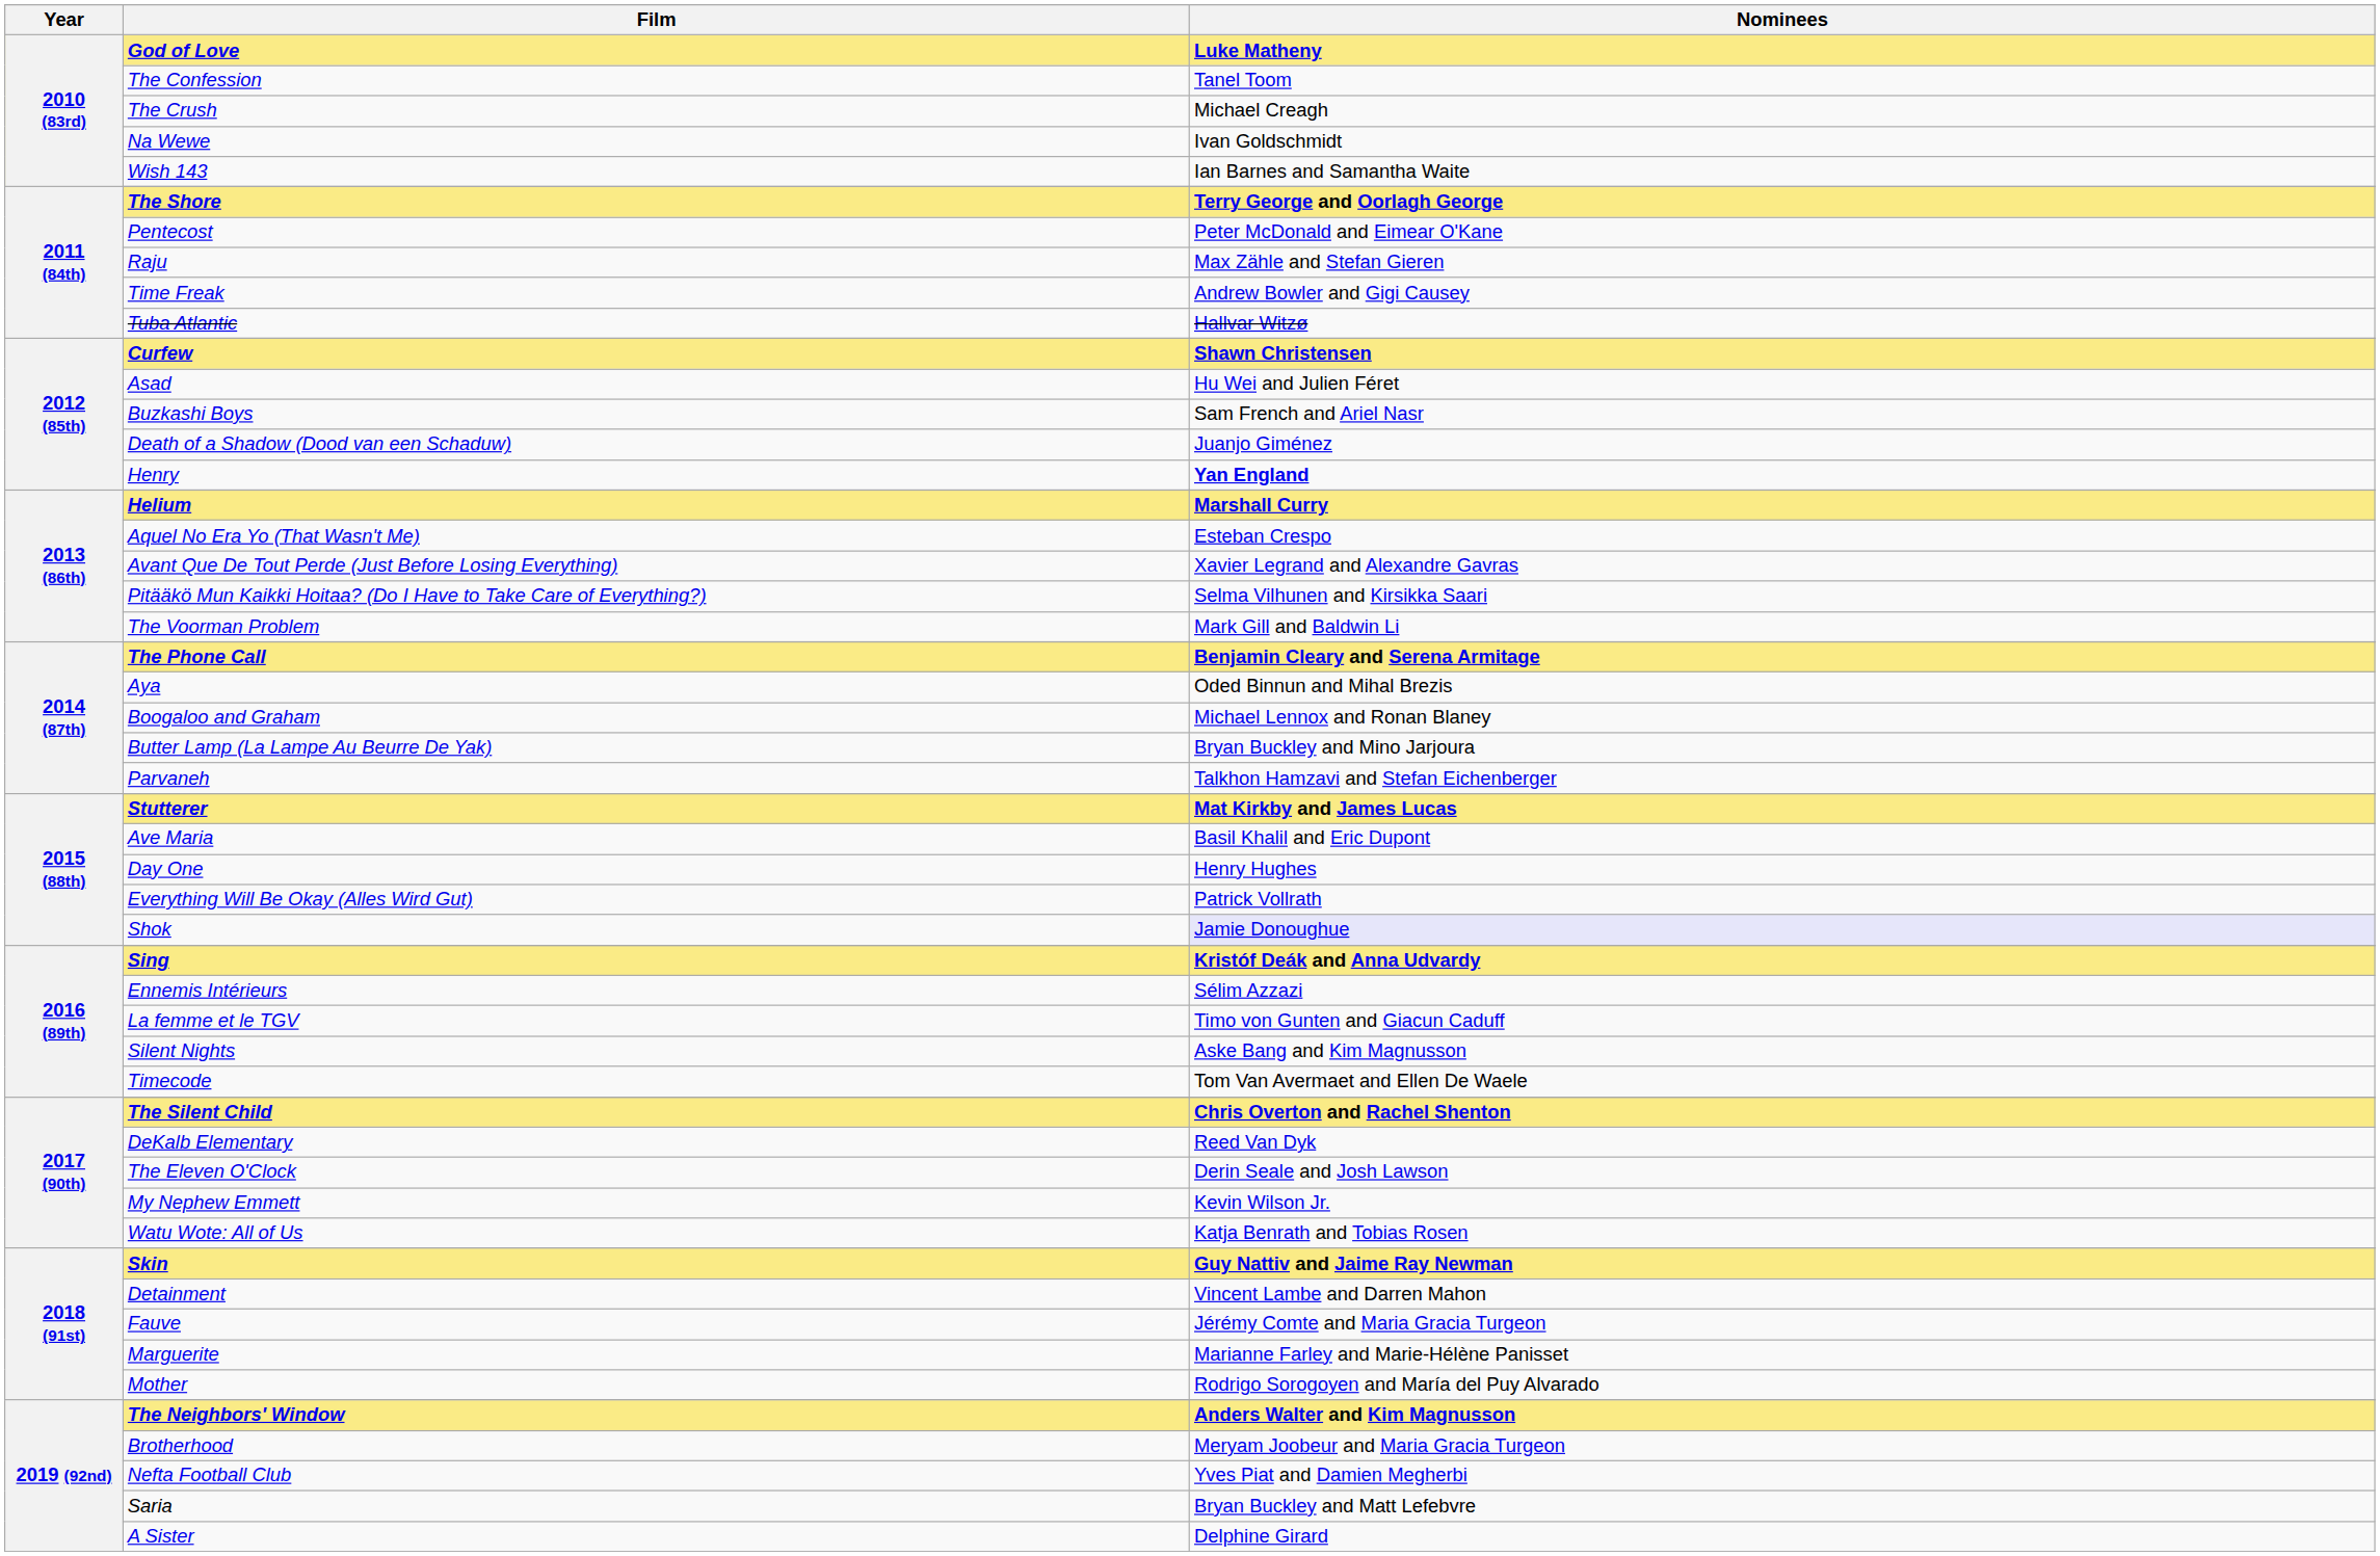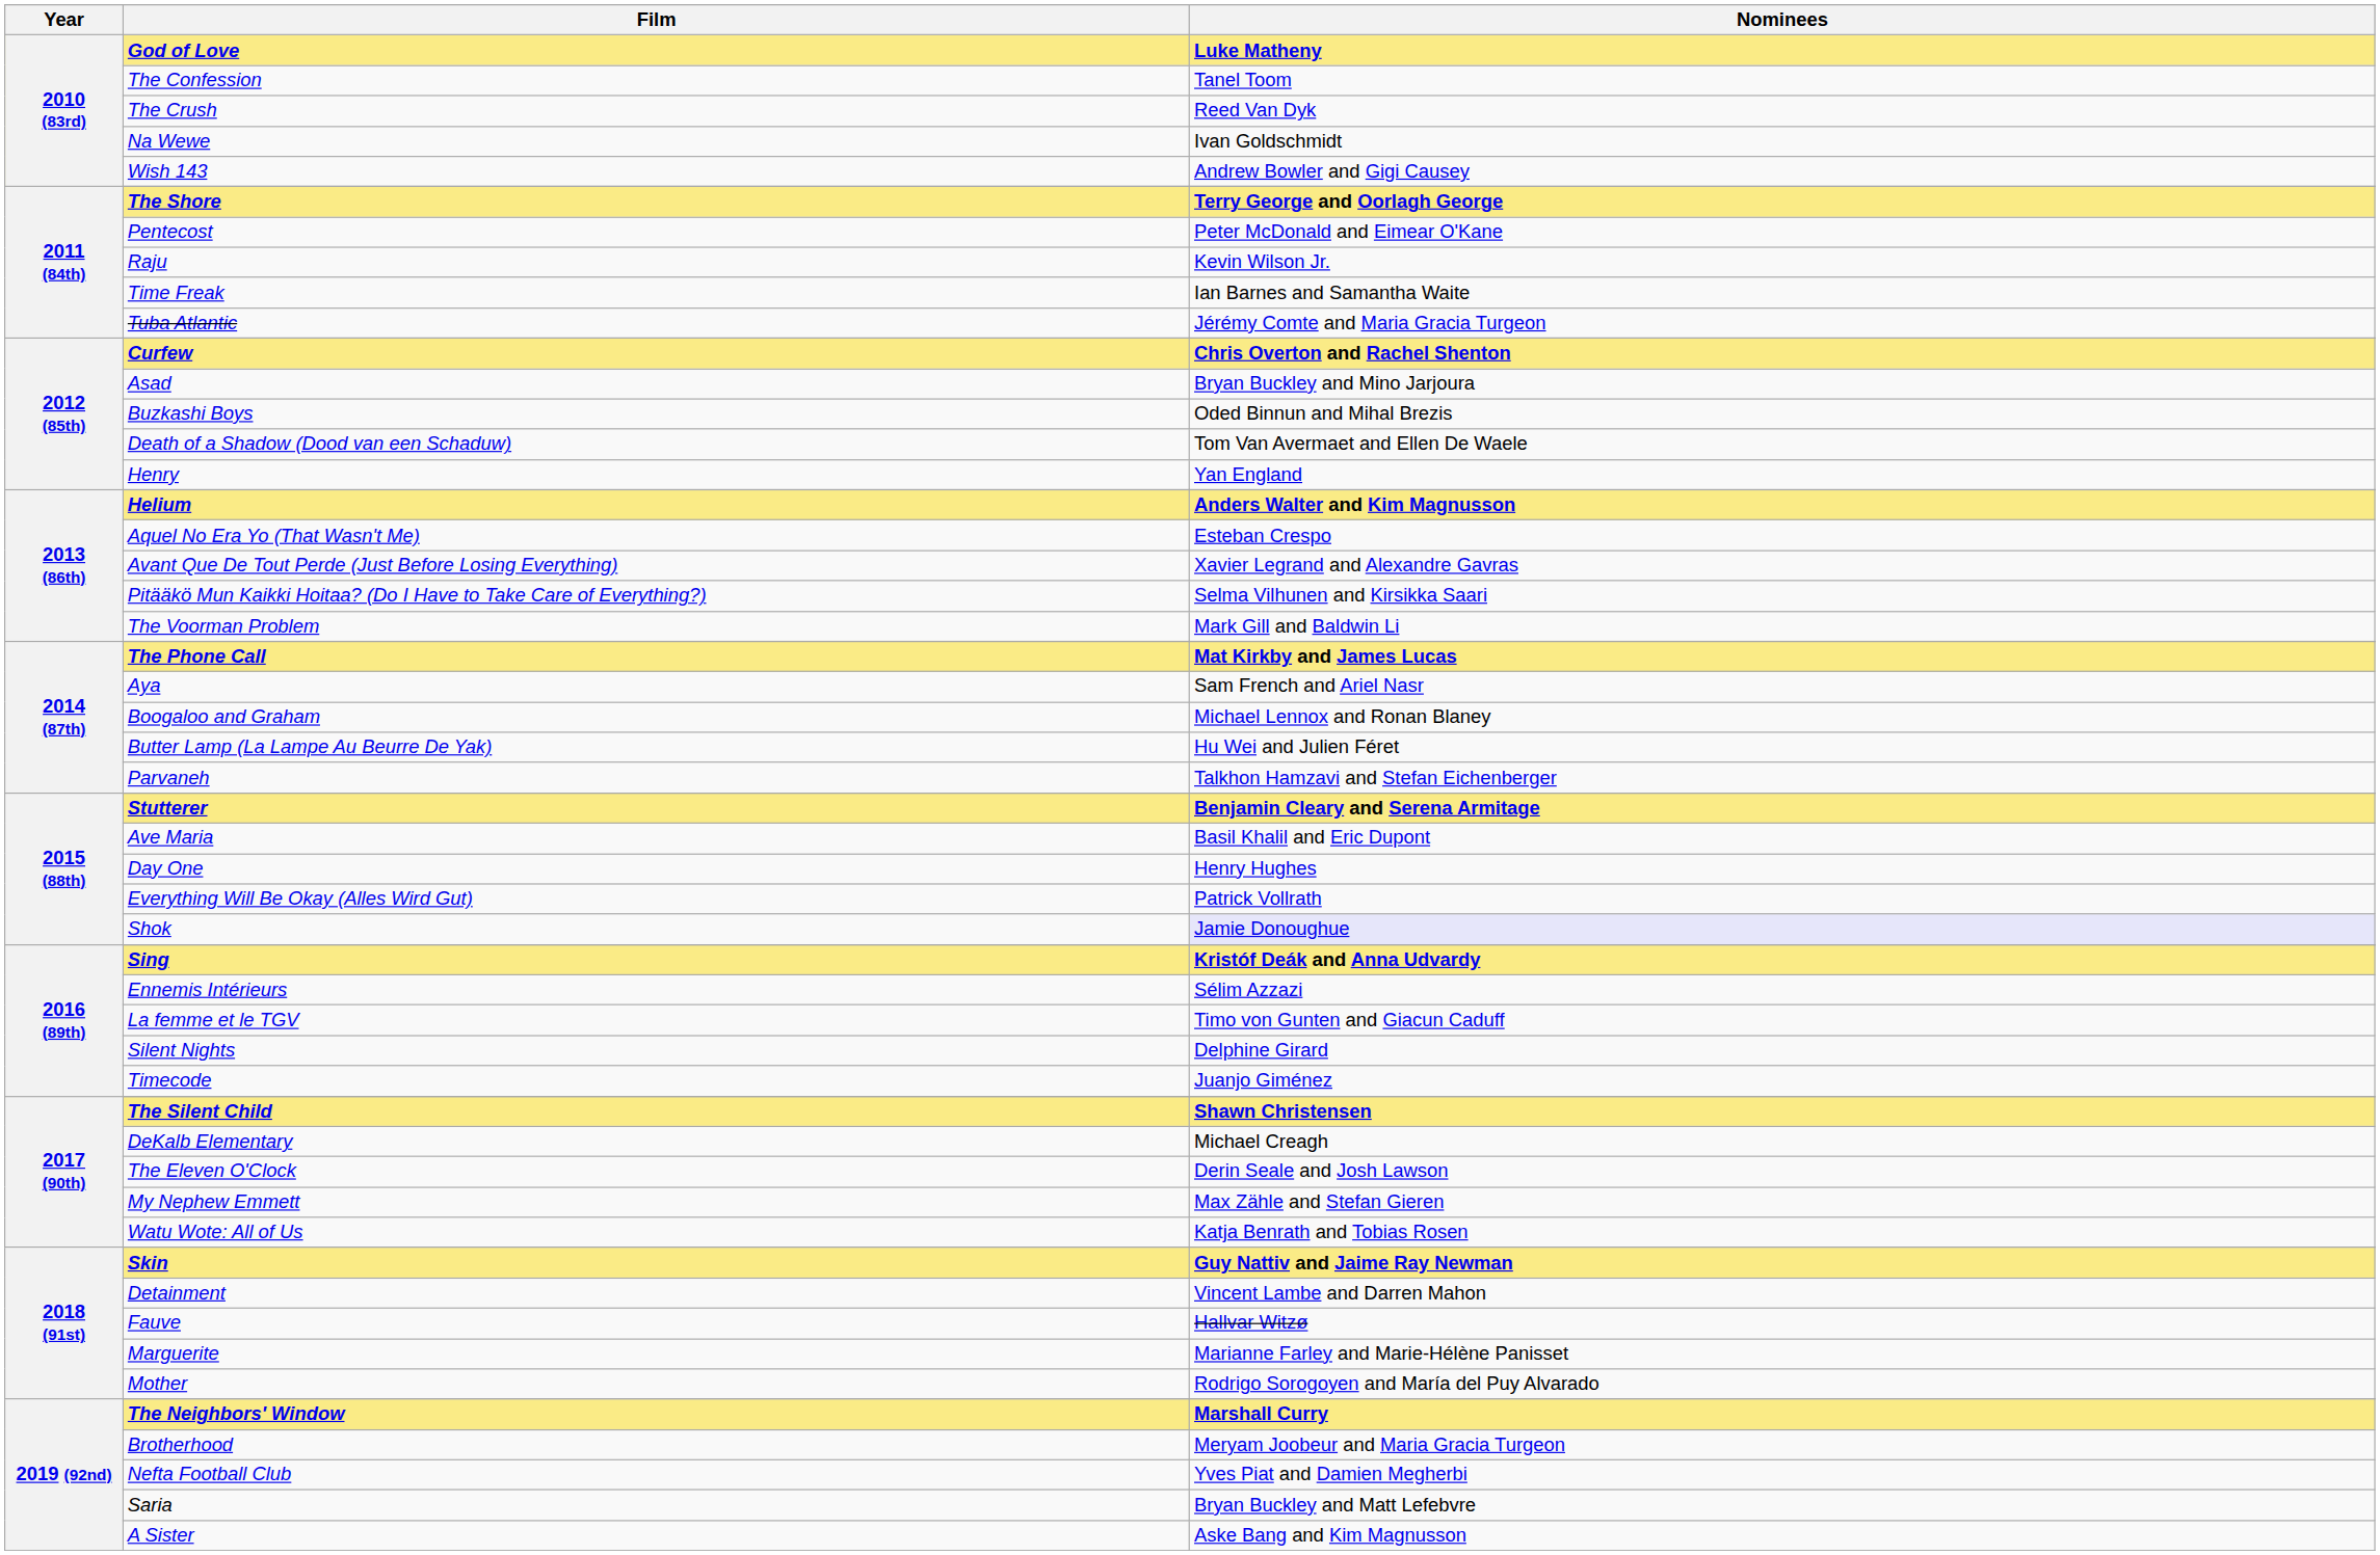 <table class="wikitable" style="width:100%">
 <tr bgcolor="#bebebe">
 <th width="5%">Year</th>
 <th width="45%">Film</th>
 <th width="50%">Nominees</th>
 </tr>
 <tr style="background:#FAEB86">
 <th rowspan="5"><a href='#'>2010</a><br><small><a href='#'>(83rd)</a></small></th>
 <td><strong><em><a href='#'>God of Love</a></em></strong></td>
 <td><strong><a href='#'>Luke Matheny</a></strong></td>
 </tr>
 <tr>
 <td><em><a href='#'>The Confession</a></em></td>
 <td><a href='#'>Tanel Toom</a></td>
 </tr>
 <tr>
 <td><em><a href='#'>The Crush</a></em></td>
-<td>Michael Creagh</td>
+<td><a href='#'>Reed Van Dyk</a></td>
 </tr>
 <tr>
 <td><em><a href='#'>Na Wewe</a></em></td>
 <td>Ivan Goldschmidt</td>
 </tr>
 <tr>
 <td><em><a href='#'>Wish 143</a></em></td>
-<td>Ian Barnes and Samantha Waite</td>
+<td><a href='#'>Andrew Bowler</a> and <a href='#'>Gigi Causey</a></td>
 </tr>
 <tr>
 <th rowspan="6" style="text-align:center"><a href='#'>2011</a><br><small><a href='#'>(84th)</a></small> <br></th>
 </tr>
 <tr style="background:#FAEB86">
 <td><strong><em><a href='#'>The Shore</a></em></strong></td>
 <td><strong><a href='#'>Terry George</a> and <a href='#'>Oorlagh George</a></strong></td>
 </tr>
 <tr>
 <td><em><a href='#'>Pentecost</a></em></td>
 <td><a href='#'>Peter McDonald</a> and <a href='#'>Eimear O'Kane</a></td>
 </tr>
 <tr>
 <td><em><a href='#'>Raju</a></em></td>
-<td><a href='#'>Max Zähle</a> and <a href='#'>Stefan Gieren</a></td>
+<td><a href='#'>Kevin Wilson Jr.</a></td>
 </tr>
 <tr>
 <td><em><a href='#'>Time Freak</a></em></td>
-<td><a href='#'>Andrew Bowler</a> and <a href='#'>Gigi Causey</a></td>
+<td>Ian Barnes and Samantha Waite</td>
 </tr>
 <tr>
 <td><s><em><a href='#'>Tuba Atlantic</a></em></s></td>
-<td><s><a href='#'>Hallvar Witzø</a></s></td>
+<td><a href='#'>Jérémy Comte</a> and <a href='#'>Maria Gracia Turgeon</a></td>
 </tr>
 <tr>
 <th rowspan="6" style="text-align:center"><a href='#'>2012</a><br><small><a href='#'>(85th)</a></small></th>
 </tr>
 <tr style="background:#FAEB86">
 <td><strong><em><a href='#'>Curfew</a></em></strong></td>
-<td><strong><a href='#'>Shawn Christensen</a></strong></td>
+<td><strong><a href='#'>Chris Overton</a> and <a href='#'>Rachel Shenton</a></strong></td>
 </tr>
 <tr>
 <td><em><a href='#'>Asad</a></em></td>
-<td><a href='#'>Hu Wei</a> and Julien Féret</td>
+<td><a href='#'>Bryan Buckley</a> and Mino Jarjoura</td>
 </tr>
 <tr>
 <td><em><a href='#'>Buzkashi Boys</a></em></td>
-<td>Sam French and <a href='#'>Ariel Nasr</a></td>
+<td>Oded Binnun and Mihal Brezis</td>
 </tr>
 <tr>
 <td><em><a href='#'>Death of a Shadow (Dood van een Schaduw)</a></em></td>
-<td><a href='#'>Juanjo Giménez</a></td>
+<td>Tom Van Avermaet and Ellen De Waele</td>
 </tr>
 <tr>
 <td><em><a href='#'>Henry</a></em></td>
-<td><strong><a href='#'>Yan England</a></strong></td>
+<td><a href='#'>Yan England</a></td>
 </tr>
 <tr>
 <th rowspan="6" style="text-align:center"><a href='#'>2013</a><br><small><a href='#'>(86th)</a></small></th>
 </tr>
 <tr style="background:#FAEB86">
 <td><strong><em><a href='#'>Helium</a></em></strong></td>
-<td><strong><a href='#'>Marshall Curry</a></strong></td>
+<td><strong><a href='#'>Anders Walter</a> and <a href='#'>Kim Magnusson</a></strong></td>
 </tr>
 <tr>
 <td><em><a href='#'>Aquel No Era Yo (That Wasn't Me)</a></em></td>
 <td><a href='#'>Esteban Crespo</a></td>
 </tr>
 <tr>
 <td><em><a href='#'>Avant Que De Tout Perde (Just Before Losing Everything)</a></em></td>
 <td><a href='#'>Xavier Legrand</a> and <a href='#'>Alexandre Gavras</a></td>
 </tr>
 <tr>
 <td><em><a href='#'>Pitääkö Mun Kaikki Hoitaa? (Do I Have to Take Care of Everything?)</a></em></td>
 <td><a href='#'>Selma Vilhunen</a> and <a href='#'>Kirsikka Saari</a></td>
 </tr>
 <tr>
 <td><em><a href='#'>The Voorman Problem</a></em></td>
 <td><a href='#'>Mark Gill</a> and <a href='#'>Baldwin Li</a></td>
 </tr>
 <tr>
 <th rowspan="6" style="text-align:center"><a href='#'>2014</a><br><small><a href='#'>(87th)</a></small></th>
 </tr>
 <tr style="background:#FAEB86">
 <td><strong><em><a href='#'>The Phone Call</a></em></strong></td>
-<td><strong><a href='#'>Benjamin Cleary</a> and <a href='#'>Serena Armitage</a></strong></td>
+<td><strong><a href='#'>Mat Kirkby</a> and <a href='#'>James Lucas</a></strong></td>
 </tr>
 <tr>
 <td><em><a href='#'>Aya</a></em></td>
-<td>Oded Binnun and Mihal Brezis</td>
+<td>Sam French and <a href='#'>Ariel Nasr</a></td>
 </tr>
 <tr>
 <td><em><a href='#'>Boogaloo and Graham</a></em></td>
 <td><a href='#'>Michael Lennox</a> and Ronan Blaney</td>
 </tr>
 <tr>
 <td><em><a href='#'>Butter Lamp (La Lampe Au Beurre De Yak)</a></em></td>
-<td><a href='#'>Bryan Buckley</a> and Mino Jarjoura</td>
+<td><a href='#'>Hu Wei</a> and Julien Féret</td>
 </tr>
 <tr>
 <td><em><a href='#'>Parvaneh</a></em></td>
 <td><a href='#'>Talkhon Hamzavi</a> and <a href='#'>Stefan Eichenberger</a></td>
 </tr>
 <tr>
 <th rowspan="6" style="text-align:center"><a href='#'>2015</a><br><small><a href='#'>(88th)</a></small></th>
 </tr>
 <tr style="background:#FAEB86">
 <td><strong><em><a href='#'>Stutterer</a></em></strong></td>
-<td><strong><a href='#'>Mat Kirkby</a> and <a href='#'>James Lucas</a></strong></td>
+<td><strong><a href='#'>Benjamin Cleary</a> and <a href='#'>Serena Armitage</a></strong></td>
 </tr>
 <tr>
 <td><em><a href='#'>Ave Maria</a></em></td>
 <td><a href='#'>Basil Khalil</a> and <a href='#'>Eric Dupont</a></td>
 </tr>
 <tr>
 <td><em><a href='#'>Day One</a></em></td>
 <td><a href='#'>Henry Hughes</a></td>
 </tr>
 <tr>
 <td><em><a href='#'>Everything Will Be Okay (Alles Wird Gut)</a></em></td>
 <td><a href='#'>Patrick Vollrath</a></td>
 </tr>
 <tr>
 <td><em><a href='#'>Shok</a></em></td>
 <td style="background: lavender;"><a href='#'>Jamie Donoughue</a></td>
 </tr>
 <tr>
 <th rowspan="6" style="text-align:center"><a href='#'>2016</a><br><small><a href='#'>(89th)</a></small> <br></th>
 </tr>
 <tr style="background:#FAEB86">
 <td><strong><em><a href='#'>Sing</a></em></strong></td>
 <td><strong><a href='#'>Kristóf Deák</a> and <a href='#'>Anna Udvardy</a></strong></td>
 </tr>
 <tr>
 <td><em><a href='#'>Ennemis Intérieurs</a></em></td>
 <td><a href='#'>Sélim Azzazi</a></td>
 </tr>
 <tr>
 <td><em><a href='#'>La femme et le TGV</a></em></td>
 <td><a href='#'>Timo von Gunten</a> and <a href='#'>Giacun Caduff</a></td>
 </tr>
 <tr>
 <td><em><a href='#'>Silent Nights</a></em></td>
-<td><a href='#'>Aske Bang</a> and <a href='#'>Kim Magnusson</a></td>
+<td><a href='#'>Delphine Girard</a></td>
 </tr>
 <tr>
 <td><em><a href='#'>Timecode</a></em></td>
-<td>Tom Van Avermaet and Ellen De Waele</td>
+<td><a href='#'>Juanjo Giménez</a></td>
 </tr>
 <tr>
 <th rowspan="6" style="text-align:center"><a href='#'>2017</a><br><small><a href='#'>(90th)</a></small> <br></th>
 </tr>
 <tr style="background:#FAEB86">
 <td><strong><em><a href='#'>The Silent Child</a></em></strong></td>
-<td><strong><a href='#'>Chris Overton</a> and <a href='#'>Rachel Shenton</a></strong></td>
+<td><strong><a href='#'>Shawn Christensen</a></strong></td>
 </tr>
 <tr>
 <td><em><a href='#'>DeKalb Elementary</a></em></td>
-<td><a href='#'>Reed Van Dyk</a></td>
+<td>Michael Creagh</td>
 </tr>
 <tr>
 <td><em><a href='#'>The Eleven O'Clock</a></em></td>
 <td><a href='#'>Derin Seale</a> and <a href='#'>Josh Lawson</a></td>
 </tr>
 <tr>
 <td><em><a href='#'>My Nephew Emmett</a></em></td>
-<td><a href='#'>Kevin Wilson Jr.</a></td>
+<td><a href='#'>Max Zähle</a> and <a href='#'>Stefan Gieren</a></td>
 </tr>
 <tr>
 <td><em><a href='#'>Watu Wote: All of Us</a></em></td>
 <td><a href='#'>Katja Benrath</a> and <a href='#'>Tobias Rosen</a></td>
 </tr>
 <tr>
 <th rowspan="6" style="text-align:center"><a href='#'>2018</a><br><small><a href='#'>(91st)</a></small></th>
 </tr>
 <tr style="background:#FAEB86">
 <td><strong><em><a href='#'>Skin</a></em></strong></td>
 <td><strong><a href='#'>Guy Nattiv</a> and <a href='#'>Jaime Ray Newman</a></strong></td>
 </tr>
 <tr>
 <td><em><a href='#'>Detainment</a></em></td>
 <td><a href='#'>Vincent Lambe</a> and Darren Mahon</td>
 </tr>
 <tr>
 <td><em><a href='#'>Fauve</a></em></td>
-<td><a href='#'>Jérémy Comte</a> and <a href='#'>Maria Gracia Turgeon</a></td>
+<td><s><a href='#'>Hallvar Witzø</a></s></td>
 </tr>
 <tr>
 <td><em><a href='#'>Marguerite</a></em></td>
 <td><a href='#'>Marianne Farley</a> and Marie-Hélène Panisset</td>
 </tr>
 <tr>
 <td><em><a href='#'>Mother</a></em></td>
 <td><a href='#'>Rodrigo Sorogoyen</a> and María del Puy Alvarado</td>
 </tr>
 <tr>
 <th rowspan="6" style="text-align:center"><a href='#'>2019</a> <small><a href='#'>(92nd)</a></small></th>
 </tr>
 <tr style="background:#FAEB86">
 <td><strong><em><a href='#'>The Neighbors' Window</a></em></strong></td>
-<td><strong><a href='#'>Anders Walter</a> and <a href='#'>Kim Magnusson</a></strong></td>
+<td><strong><a href='#'>Marshall Curry</a></strong></td>
 </tr>
 <tr>
 <td><em><a href='#'>Brotherhood</a></em></td>
 <td><a href='#'>Meryam Joobeur</a> and <a href='#'>Maria Gracia Turgeon</a></td>
 </tr>
 <tr>
 <td><em><a href='#'>Nefta Football Club</a></em></td>
 <td><a href='#'>Yves Piat</a> and <a href='#'>Damien Megherbi</a></td>
 </tr>
 <tr>
 <td><em>Saria</em></td>
 <td><a href='#'>Bryan Buckley</a> and Matt Lefebvre</td>
 </tr>
 <tr>
 <td><em><a href='#'>A Sister</a></em></td>
-<td><a href='#'>Delphine Girard</a></td>
+<td><a href='#'>Aske Bang</a> and <a href='#'>Kim Magnusson</a></td>
 </tr>
 </table>
